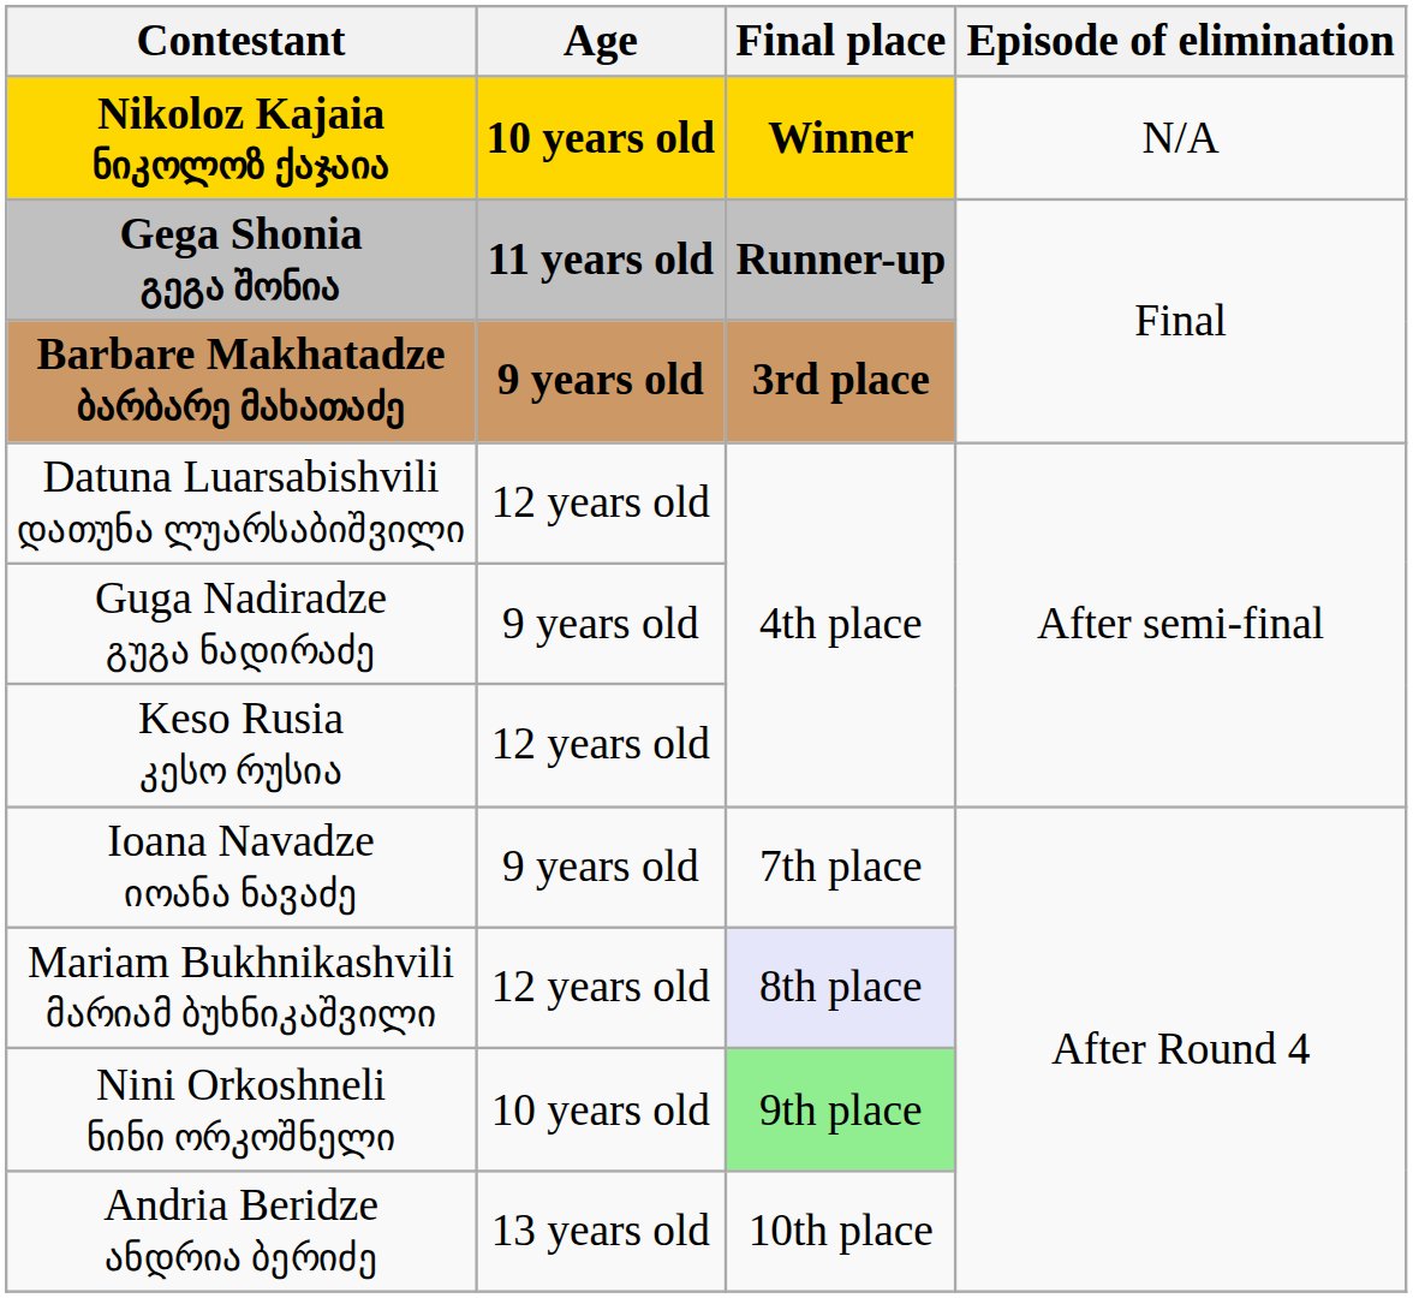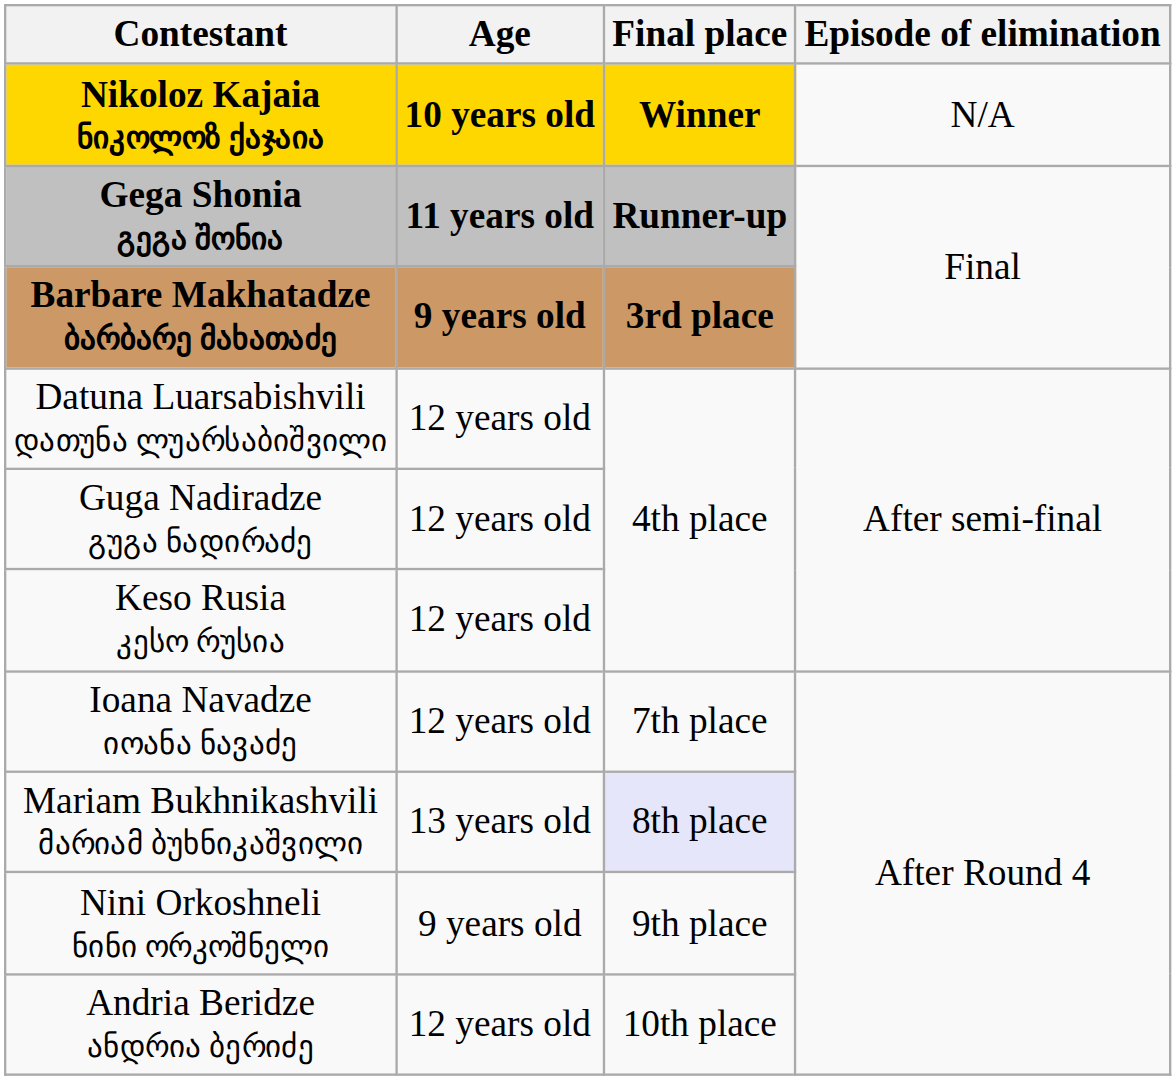 <table class="wikitable sortable" style="text-align:center">
 <tr>
 <th>Contestant</th>
 <th>Age</th>
 <th>Final place</th>
 <th>Episode of elimination</th>
 </tr>
 <tr>
 <td bgcolor="gold"><strong>Nikoloz Kajaia<br><small>ნიკოლოზ ქაჯაია</small></strong></td>
 <td bgcolor="gold"><strong>10 years old</strong></td>
 <td bgcolor="gold"><strong>Winner</strong></td>
 <td>N/A</td>
 </tr>
 <tr>
 <td bgcolor="silver"><strong>Gega Shonia<br><small>გეგა შონია</small></strong></td>
 <td bgcolor="silver"><strong>11 years old</strong></td>
 <td bgcolor="silver"><strong>Runner-up</strong></td>
 <td rowspan="2">Final</td>
 </tr>
 <tr>
 <td bgcolor="#CC9966"><strong>Barbare Makhatadze<br><small>ბარბარე მახათაძე</small></strong></td>
 <td bgcolor="#CC9966"><strong>9 years old</strong></td>
 <td bgcolor="#CC9966"><strong>3rd place</strong></td>
 </tr>
 <tr>
 <td>Datuna Luarsabishvili<br><small>დათუნა ლუარსაბიშვილი</small></td>
 <td>12 years old</td>
 <td rowspan="3">4th place</td>
 <td rowspan="3">After semi-final</td>
 </tr>
 <tr>
 <td>Guga Nadiradze<br><small>გუგა ნადირაძე</small></td>
-<td>9 years old</td>
+<td>12 years old</td>
 </tr>
 <tr>
 <td>Keso Rusia<br><small>კესო რუსია</small></td>
 <td>12 years old</td>
 </tr>
 <tr>
 <td>Ioana Navadze<br><small>იოანა ნავაძე</small></td>
-<td>9 years old</td>
+<td>12 years old</td>
 <td>7th place</td>
 <td rowspan="4">After Round 4</td>
 </tr>
 <tr>
 <td>Mariam Bukhnikashvili<br><small>მარიამ ბუხნიკაშვილი</small></td>
-<td>12 years old</td>
+<td>13 years old</td>
 <td style="background: lavender;">8th place</td>
 </tr>
 <tr>
 <td>Nini Orkoshneli<br><small>ნინი ორკოშნელი</small></td>
-<td>10 years old</td>
-<td style="background: lightgreen;">9th place</td>
+<td>9 years old</td>
+<td>9th place</td>
 </tr>
 <tr>
 <td>Andria Beridze<br><small>ანდრია ბერიძე</small></td>
-<td>13 years old</td>
+<td>12 years old</td>
 <td>10th place</td>
 </tr>
 </table>
